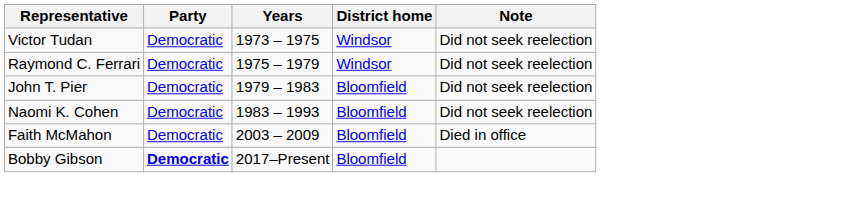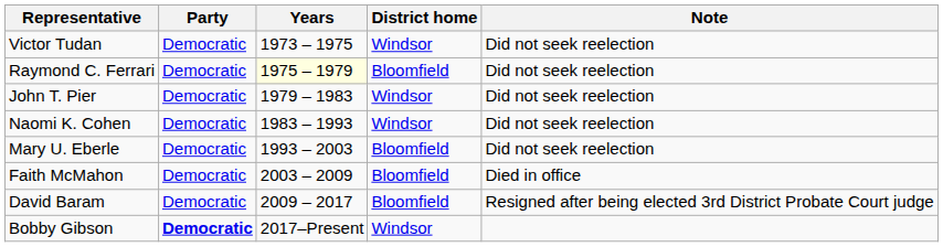 <table class=wikitable>
 <tr valign=bottom>
 <th>Representative</th>
 <th>Party</th>
 <th>Years</th>
 <th>District home</th>
 <th>Note</th>
 </tr>
 <tr>
 <td>Victor Tudan</td>
 <td><a href='#'>Democratic</a></td>
 <td>1973 – 1975</td>
 <td><a href='#'>Windsor</a></td>
 <td>Did not seek reelection</td>
 </tr>
 <tr>
 <td>Raymond C. Ferrari</td>
 <td><a href='#'>Democratic</a></td>
-<td>1975 – 1979</td>
-<td><a href='#'>Windsor</a></td>
+<td style="background: lightyellow;">1975 – 1979</td>
+<td><a href='#'>Bloomfield</a></td>
 <td>Did not seek reelection</td>
 </tr>
 <tr>
 <td>John T. Pier</td>
 <td><a href='#'>Democratic</a></td>
 <td>1979 – 1983</td>
-<td><a href='#'>Bloomfield</a></td>
+<td><a href='#'>Windsor</a></td>
 <td>Did not seek reelection</td>
 </tr>
 <tr>
 <td>Naomi K. Cohen</td>
 <td><a href='#'>Democratic</a></td>
 <td>1983 – 1993</td>
+<td><a href='#'>Windsor</a></td>
+<td>Did not seek reelection</td>
+</tr>
+<tr>
+<td>Mary U. Eberle</td>
+<td><a href='#'>Democratic</a></td>
+<td>1993 – 2003</td>
 <td><a href='#'>Bloomfield</a></td>
 <td>Did not seek reelection</td>
 </tr>
 <tr>
 <td>Faith McMahon</td>
 <td><a href='#'>Democratic</a></td>
 <td>2003 – 2009</td>
 <td><a href='#'>Bloomfield</a></td>
 <td>Died in office</td>
 </tr>
 <tr>
+<td>David Baram</td>
+<td><a href='#'>Democratic</a></td>
+<td>2009 – 2017</td>
+<td><a href='#'>Bloomfield</a></td>
+<td>Resigned after being elected 3rd District Probate Court judge</td>
+</tr>
+<tr>
 <td>Bobby Gibson</td>
 <td><strong><a href='#'>Democratic</a></strong></td>
 <td>2017–Present</td>
-<td><a href='#'>Bloomfield</a></td>
+<td><a href='#'>Windsor</a></td>
 <td></td>
 </tr>
 </table>
